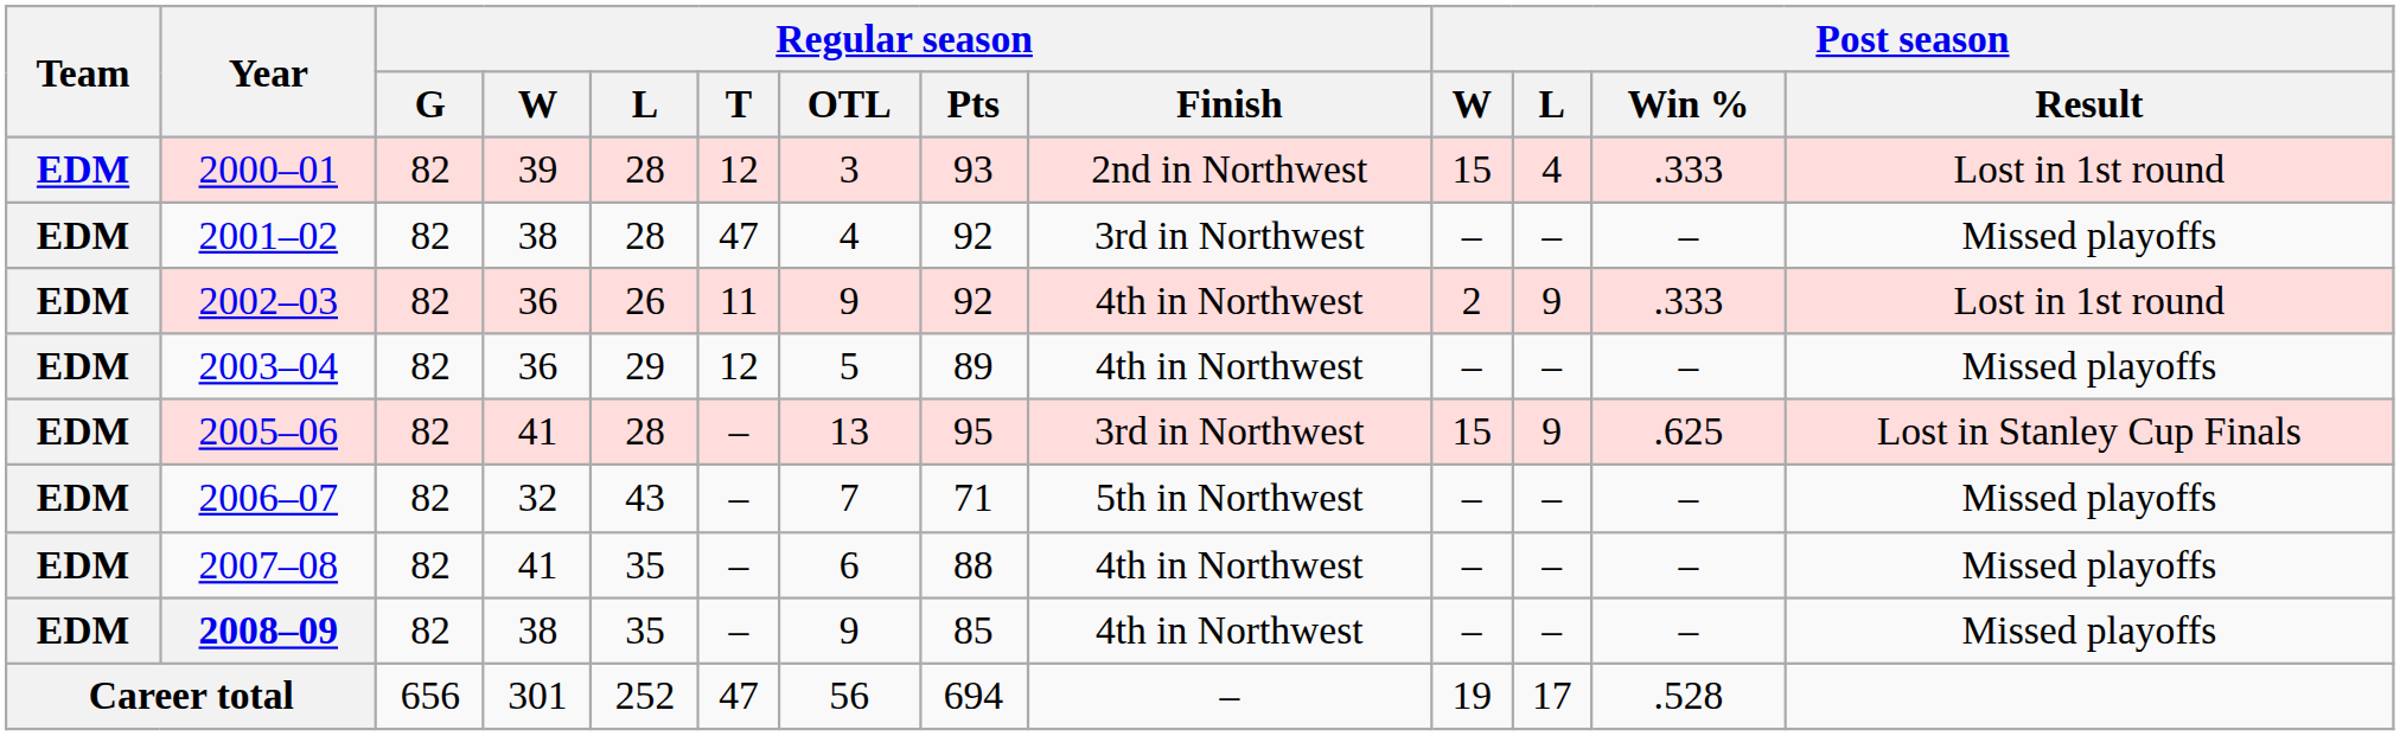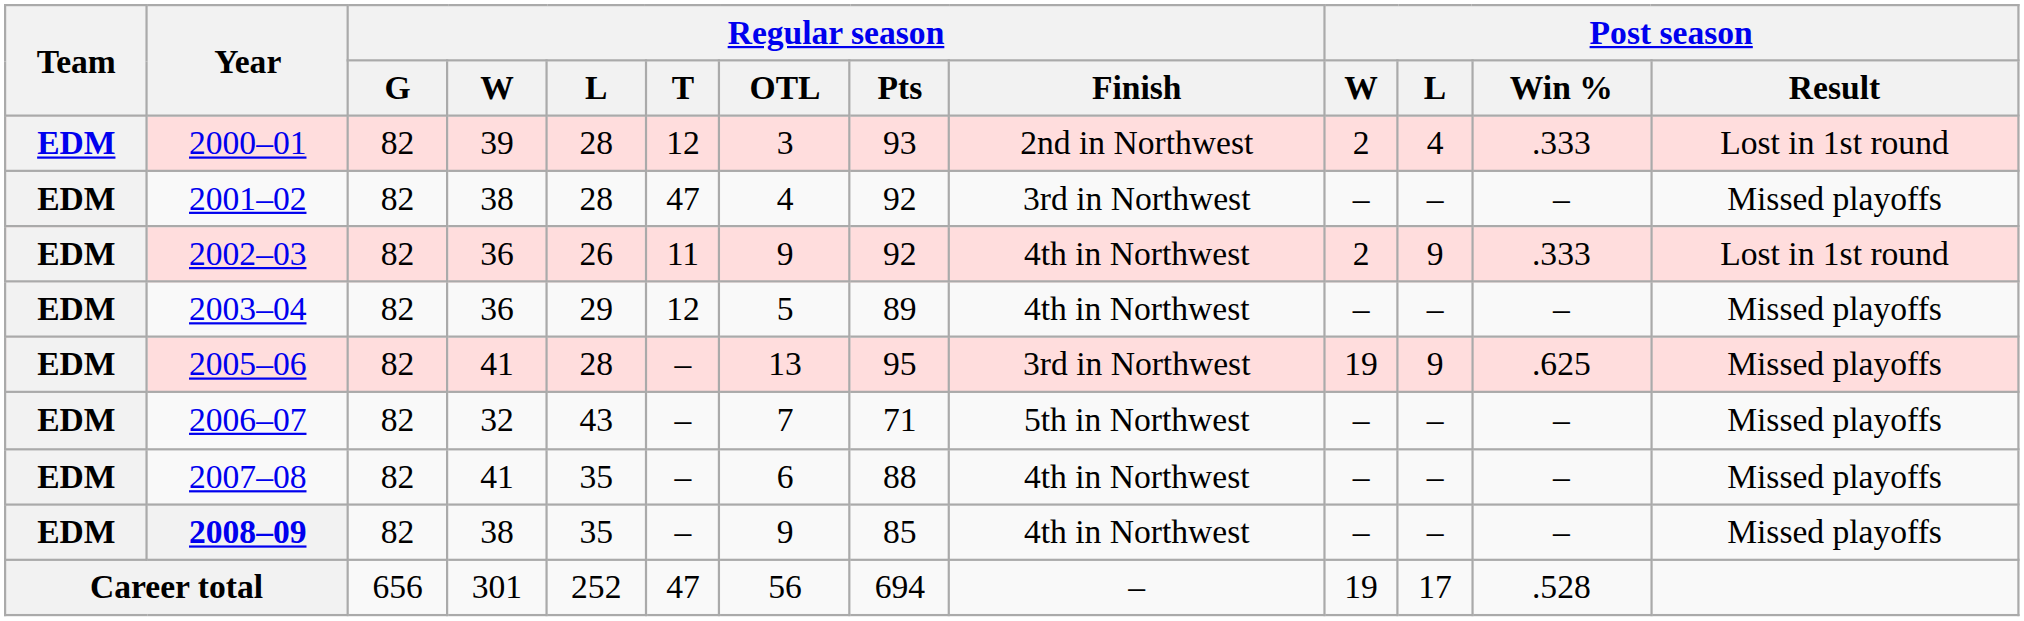 <table class="wikitable" style="font-size: 95%; text-align:center; width:60em;">
 <tr>
 <th rowspan="2">Team</th>
 <th rowspan="2">Year</th>
 <th colspan="7"><a href='#'>Regular season</a></th>
 <th colspan="4"><a href='#'>Post season</a></th>
 </tr>
 <tr>
 <th>G</th>
 <th>W</th>
 <th>L</th>
 <th>T</th>
 <th>OTL</th>
 <th>Pts</th>
 <th>Finish</th>
 <th>W</th>
 <th>L</th>
 <th>Win %</th>
 <th>Result</th>
 </tr>
 <tr ! style="background:#fdd;">
 <th><a href='#'>EDM</a></th>
 <td><a href='#'>2000–01</a></td>
 <td>82</td>
 <td>39</td>
 <td>28</td>
 <td>12</td>
 <td>3</td>
 <td>93</td>
 <td>2nd in Northwest</td>
-<td>15</td>
+<td>2</td>
 <td>4</td>
 <td>.333</td>
 <td>Lost in 1st round</td>
 </tr>
 <tr>
 <th>EDM</th>
 <td><a href='#'>2001–02</a></td>
 <td>82</td>
 <td>38</td>
 <td>28</td>
 <td>47</td>
 <td>4</td>
 <td>92</td>
 <td>3rd in Northwest</td>
 <td>–</td>
 <td>–</td>
 <td>–</td>
 <td>Missed playoffs</td>
 </tr>
 <tr ! style="background:#fdd;">
 <th>EDM</th>
 <td><a href='#'>2002–03</a></td>
 <td>82</td>
 <td>36</td>
 <td>26</td>
 <td>11</td>
 <td>9</td>
 <td>92</td>
 <td>4th in Northwest</td>
 <td>2</td>
 <td>9</td>
 <td>.333</td>
 <td>Lost in 1st round</td>
 </tr>
 <tr>
 <th>EDM</th>
 <td><a href='#'>2003–04</a></td>
 <td>82</td>
 <td>36</td>
 <td>29</td>
 <td>12</td>
 <td>5</td>
 <td>89</td>
 <td>4th in Northwest</td>
 <td>–</td>
 <td>–</td>
 <td>–</td>
 <td>Missed playoffs</td>
 </tr>
 <tr ! style="background:#fdd;">
 <th>EDM</th>
 <td><a href='#'>2005–06</a></td>
 <td>82</td>
 <td>41</td>
 <td>28</td>
 <td>–</td>
 <td>13</td>
 <td>95</td>
 <td>3rd in Northwest</td>
-<td>15</td>
+<td>19</td>
 <td>9</td>
 <td>.625</td>
-<td>Lost in Stanley Cup Finals</td>
+<td>Missed playoffs</td>
 </tr>
 <tr>
 <th>EDM</th>
 <td><a href='#'>2006–07</a></td>
 <td>82</td>
 <td>32</td>
 <td>43</td>
 <td>–</td>
 <td>7</td>
 <td>71</td>
 <td>5th in Northwest</td>
 <td>–</td>
 <td>–</td>
 <td>–</td>
 <td>Missed playoffs</td>
 </tr>
 <tr !>
 <th>EDM</th>
 <td><a href='#'>2007–08</a></td>
 <td>82</td>
 <td>41</td>
 <td>35</td>
 <td>–</td>
 <td>6</td>
 <td>88</td>
 <td>4th in Northwest</td>
 <td>–</td>
 <td>–</td>
 <td>–</td>
 <td>Missed playoffs</td>
 </tr>
 <tr>
 <th>EDM</th>
 <th><a href='#'>2008–09</a></th>
 <td>82</td>
 <td>38</td>
 <td>35</td>
 <td>–</td>
 <td>9</td>
 <td>85</td>
 <td>4th in Northwest</td>
 <td>–</td>
 <td>–</td>
 <td>–</td>
 <td>Missed playoffs</td>
 </tr>
 <tr>
 <th colspan="2">Career total</th>
 <td>656</td>
 <td>301</td>
 <td>252</td>
 <td>47</td>
 <td>56</td>
 <td>694</td>
 <td>–</td>
 <td>19</td>
 <td>17</td>
 <td>.528</td>
 <td></td>
 </tr>
 </table>
